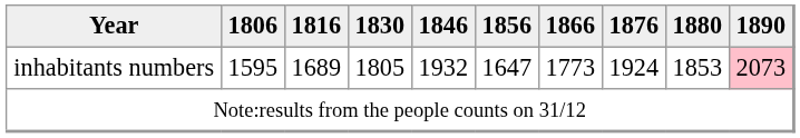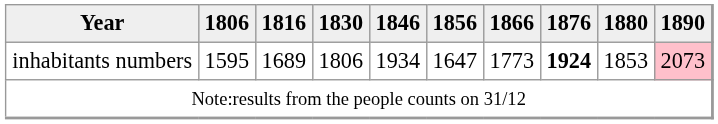 <table align="center" rules="all" cellspacing="0" cellpadding="4" style="border: 1px solid #999; border-right: 2px solid #999; border-bottom:2px solid #999">
 <tr style="background: #efefef">
 <th>Year</th>
 <th>1806</th>
 <th>1816</th>
 <th>1830</th>
 <th>1846</th>
 <th>1856</th>
 <th>1866</th>
 <th>1876</th>
 <th>1880</th>
 <th>1890</th>
 </tr>
 <tr>
 <td>inhabitants numbers</td>
 <td align=center>1595</td>
 <td align=center>1689</td>
-<td align=center>1805</td>
-<td align=center>1932</td>
+<td align=center>1806</td>
+<td align=center>1934</td>
 <td align=center>1647</td>
 <td align=center>1773</td>
-<td align=center>1924</td>
+<td align=center><strong>1924</strong></td>
 <td align=center>1853</td>
 <td align=center style="background: pink;">2073</td>
 </tr>
 <tr>
 <td colspan=10 align=center><small>Note:results from the people counts on 31/12</small></td>
 </tr>
 </table>
